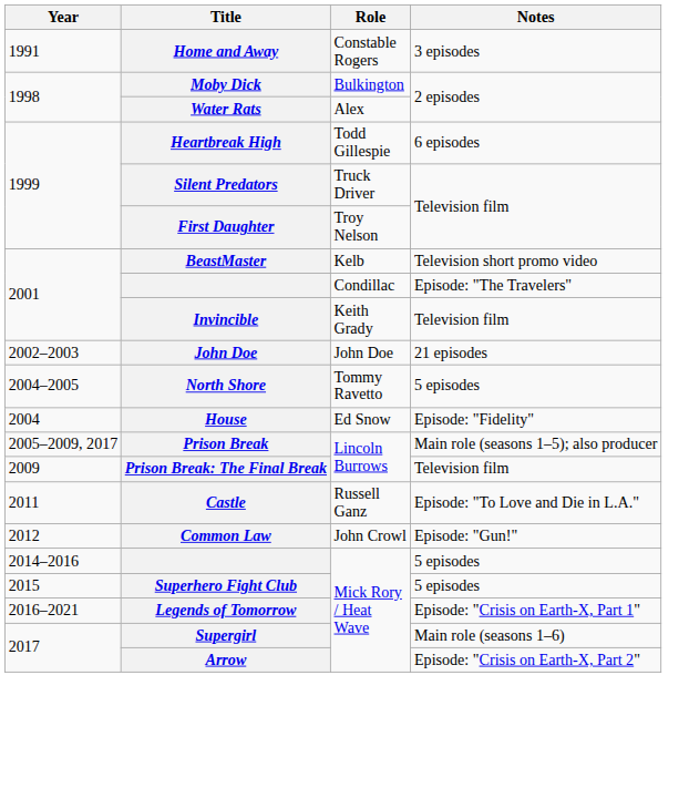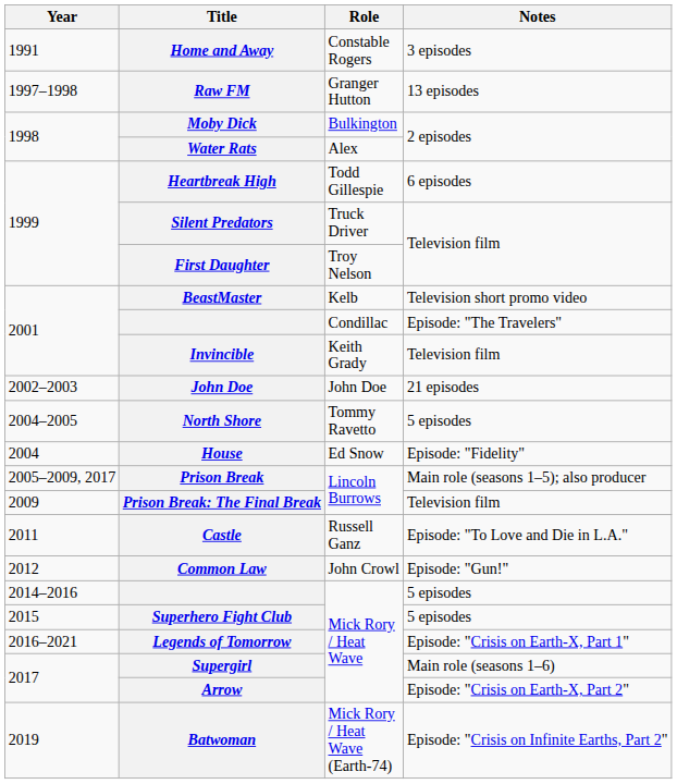 <table class="wikitable plainrowheaders sortable">
 <tr>
 <th scope="col">Year</th>
 <th scope="col">Title</th>
 <th scope="col" width=75>Role</th>
 <th scope="col" class="unsortable">Notes</th>
 </tr>
 <tr>
 <td>1991</td>
 <th scope="row"><em><a href='#'>Home and Away</a></em></th>
 <td>Constable Rogers</td>
 <td>3 episodes</td>
+</tr>
+<tr>
+<td>1997–1998</td>
+<th scope="row"><em><a href='#'>Raw FM</a></em></th>
+<td>Granger Hutton</td>
+<td>13 episodes</td>
 </tr>
 <tr>
 <td rowspan=2>1998</td>
 <th scope="row"><em><a href='#'>Moby Dick</a></em></th>
 <td><a href='#'>Bulkington</a></td>
 <td rowspan=2>2 episodes</td>
 </tr>
 <tr>
 <th scope="row"><em><a href='#'>Water Rats</a></em></th>
 <td>Alex</td>
 </tr>
 <tr>
 <td rowspan=3>1999</td>
 <th scope="row"><em><a href='#'>Heartbreak High</a></em></th>
 <td>Todd Gillespie</td>
 <td>6 episodes</td>
 </tr>
 <tr>
 <th scope="row"><em><a href='#'>Silent Predators</a></em></th>
 <td>Truck Driver</td>
 <td rowspan=2>Television film</td>
 </tr>
 <tr>
 <th scope="row"><em><a href='#'>First Daughter</a></em></th>
 <td>Troy Nelson</td>
 </tr>
 <tr>
 <td rowspan=3>2001</td>
 <th scope="row"><em><a href='#'>BeastMaster</a></em></th>
 <td>Kelb</td>
 <td>Television short promo video</td>
 </tr>
 <tr>
 <th scope="row"><em></em></th>
 <td>Condillac</td>
 <td>Episode: "The Travelers"</td>
 </tr>
 <tr>
 <th scope="row"><em><a href='#'>Invincible</a></em></th>
 <td>Keith Grady</td>
 <td>Television film</td>
 </tr>
 <tr>
 <td>2002–2003</td>
 <th scope="row"><em><a href='#'>John Doe</a></em></th>
 <td>John Doe</td>
 <td>21 episodes</td>
 </tr>
 <tr>
 <td>2004–2005</td>
 <th scope="row"><em><a href='#'>North Shore</a></em></th>
 <td>Tommy Ravetto</td>
 <td>5 episodes</td>
 </tr>
 <tr>
 <td>2004</td>
 <th scope="row"><em><a href='#'>House</a></em></th>
 <td>Ed Snow</td>
 <td>Episode: "Fidelity"</td>
 </tr>
 <tr>
 <td>2005–2009, 2017</td>
 <th scope="row"><em><a href='#'>Prison Break</a></em></th>
 <td rowspan=2><a href='#'>Lincoln Burrows</a></td>
 <td>Main role (seasons 1–5); also producer</td>
 </tr>
 <tr>
 <td>2009</td>
 <th scope="row"><em><a href='#'>Prison Break: The Final Break</a></em></th>
 <td>Television film</td>
 </tr>
 <tr>
 <td>2011</td>
 <th scope="row"><em><a href='#'>Castle</a></em></th>
 <td>Russell Ganz</td>
 <td>Episode: "To Love and Die in L.A."</td>
 </tr>
 <tr>
 <td>2012</td>
 <th scope="row"><em><a href='#'>Common Law</a></em></th>
 <td>John Crowl</td>
 <td>Episode: "Gun!"</td>
 </tr>
 <tr>
 <td>2014–2016</td>
 <th scope="row"><em></em></th>
 <td rowspan="5"><a href='#'>Mick Rory / Heat Wave</a></td>
 <td>5 episodes</td>
 </tr>
 <tr>
 <td>2015</td>
 <th scope="row"><em><a href='#'>Superhero Fight Club</a></em></th>
 <td>5 episodes</td>
 </tr>
 <tr>
 <td>2016–2021</td>
 <th scope="row"><em><a href='#'>Legends of Tomorrow</a></em></th>
 <td>Episode: "<a href='#'>Crisis on Earth-X, Part 1</a>"</td>
 </tr>
 <tr>
 <td rowspan=2>2017</td>
 <th scope="row"><em><a href='#'>Supergirl</a></em></th>
 <td>Main role (seasons 1–6)</td>
 </tr>
 <tr>
 <th scope="row"><em><a href='#'>Arrow</a></em></th>
 <td>Episode: "<a href='#'>Crisis on Earth-X, Part 2</a>"</td>
 </tr>
+<tr>
+<td>2019</td>
+<th scope="row"><em><a href='#'>Batwoman</a></em></th>
+<td><a href='#'>Mick Rory / Heat Wave</a><br>(Earth-74)</td>
+<td>Episode: "<a href='#'>Crisis on Infinite Earths, Part 2</a>"</td>
+</tr>
 </table>
